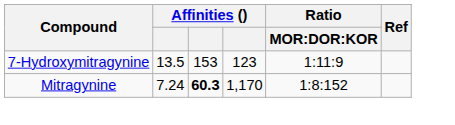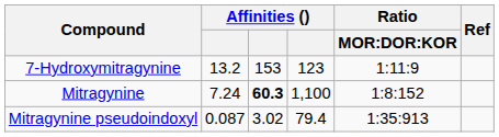 <table class="wikitable floatright" style="text-align: center;">
 <tr>
 <th rowspan="2">Compound</th>
 <th colspan="3"><a href='#'>Affinities</a> ()</th>
 <th>Ratio</th>
 <th rowspan="2">Ref</th>
 </tr>
 <tr>
 <th></th>
 <th></th>
 <th></th>
 <th>MOR:DOR:KOR</th>
 </tr>
 <tr>
 <td><a href='#'>7-Hydroxymitragynine</a></td>
-<td>13.5</td>
+<td>13.2</td>
 <td>153</td>
 <td>123</td>
 <td>1:11:9</td>
 <td></td>
 </tr>
 <tr>
 <td><a href='#'>Mitragynine</a></td>
 <td>7.24</td>
 <td><strong>60.3</strong></td>
-<td>1,170</td>
+<td>1,100</td>
 <td>1:8:152</td>
 <td></td>
 </tr>
+<tr>
+<td><a href='#'>Mitragynine pseudoindoxyl</a></td>
+<td>0.087</td>
+<td>3.02</td>
+<td>79.4</td>
+<td>1:35:913</td>
+<td></td>
+</tr>
 </table>
